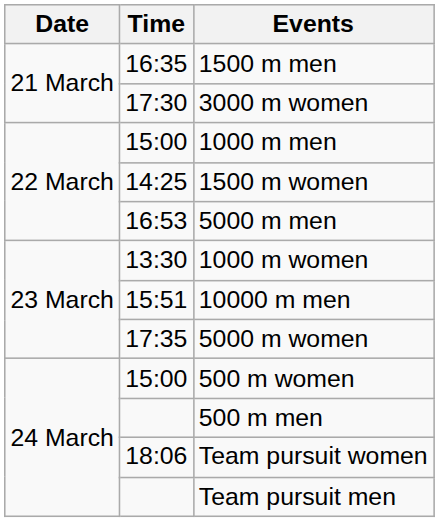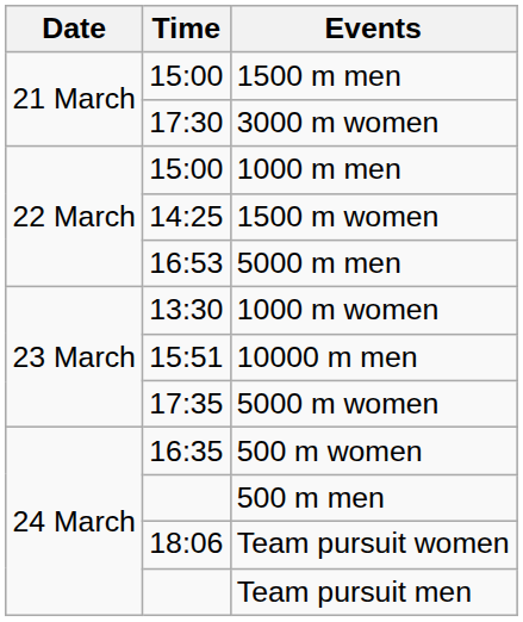 <table class="wikitable" border="1">
 <tr>
 <th>Date</th>
 <th>Time</th>
 <th>Events</th>
 </tr>
 <tr>
 <td rowspan=2>21 March</td>
-<td>16:35</td>
+<td>15:00</td>
 <td>1500 m men</td>
 </tr>
 <tr>
 <td>17:30</td>
 <td>3000 m women</td>
 </tr>
 <tr>
 <td rowspan=3>22 March</td>
 <td>15:00</td>
 <td>1000 m men</td>
 </tr>
 <tr>
 <td>14:25</td>
 <td>1500 m women</td>
 </tr>
 <tr>
 <td>16:53</td>
 <td>5000 m men</td>
 </tr>
 <tr>
 <td rowspan=3>23 March</td>
 <td>13:30</td>
 <td>1000 m women</td>
 </tr>
 <tr>
 <td>15:51</td>
 <td>10000 m men</td>
 </tr>
 <tr>
 <td>17:35</td>
 <td>5000 m women</td>
 </tr>
 <tr>
 <td rowspan=4>24 March</td>
-<td>15:00</td>
+<td>16:35</td>
 <td>500 m women</td>
 </tr>
 <tr>
 <td></td>
 <td>500 m men</td>
 </tr>
 <tr>
 <td>18:06</td>
 <td>Team pursuit women</td>
 </tr>
 <tr>
 <td></td>
 <td>Team pursuit men</td>
 </tr>
 </table>
